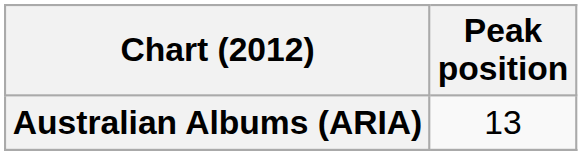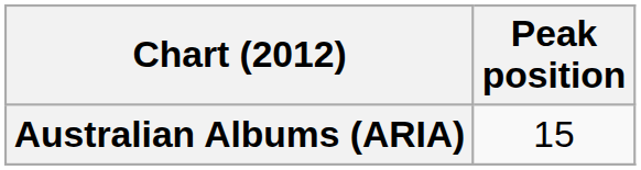 <table class="wikitable sortable plainrowheaders">
 <tr>
 <th>Chart (2012)</th>
 <th>Peak<br>position</th>
 </tr>
 <tr>
 <th scope="row">Australian Albums (ARIA)</th>
-<td align="center">13</td>
+<td align="center">15</td>
 </tr>
 <tr>
 </tr>
 </table>
